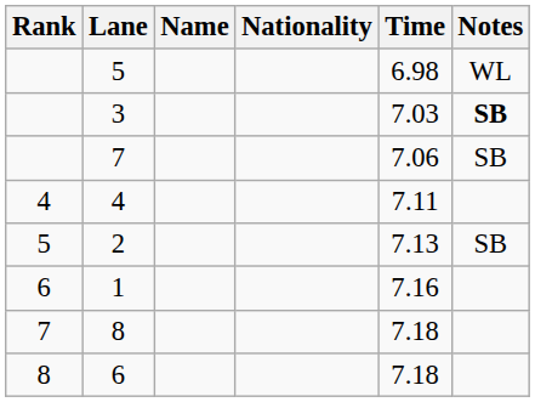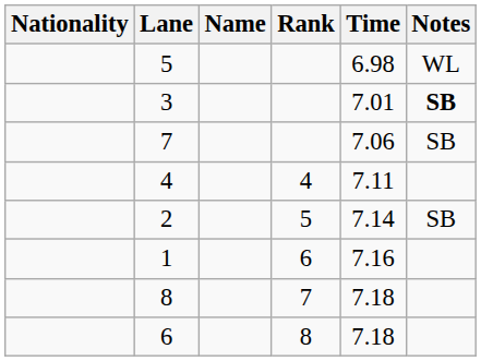 <table class="wikitable sortable" style="text-align:center">
 <tr>
-<th>Rank</th>
+<th>Nationality</th>
 <th>Lane</th>
 <th>Name</th>
-<th>Nationality</th>
+<th>Rank</th>
 <th>Time</th>
 <th>Notes</th>
 </tr>
 <tr>
-<td></td>
+<td align=left></td>
 <td>5</td>
 <td align=left></td>
-<td align=left></td>
+<td></td>
 <td>6.98</td>
 <td>WL</td>
 </tr>
 <tr>
-<td></td>
+<td align=left></td>
 <td>3</td>
 <td align=left></td>
-<td align=left></td>
-<td>7.03</td>
+<td></td>
+<td>7.01</td>
 <td><strong>SB</strong></td>
 </tr>
 <tr>
-<td></td>
+<td align=left></td>
 <td>7</td>
 <td align=left></td>
-<td align=left></td>
+<td></td>
 <td>7.06</td>
 <td>SB</td>
 </tr>
 <tr>
-<td>4</td>
+<td align=left></td>
 <td>4</td>
 <td align=left></td>
-<td align=left></td>
+<td>4</td>
 <td>7.11</td>
 <td></td>
 </tr>
 <tr>
-<td>5</td>
+<td align=left></td>
 <td>2</td>
 <td align=left></td>
-<td align=left></td>
-<td>7.13</td>
+<td>5</td>
+<td>7.14</td>
 <td>SB</td>
 </tr>
 <tr>
-<td>6</td>
+<td align=left></td>
 <td>1</td>
 <td align=left></td>
-<td align=left></td>
+<td>6</td>
 <td>7.16</td>
 <td></td>
 </tr>
 <tr>
-<td>7</td>
+<td align=left></td>
 <td>8</td>
 <td align=left></td>
-<td align=left></td>
+<td>7</td>
 <td>7.18</td>
 <td></td>
 </tr>
 <tr>
-<td>8</td>
+<td align=left></td>
 <td>6</td>
 <td align=left></td>
-<td align=left></td>
+<td>8</td>
 <td>7.18</td>
 <td></td>
 </tr>
 </table>
